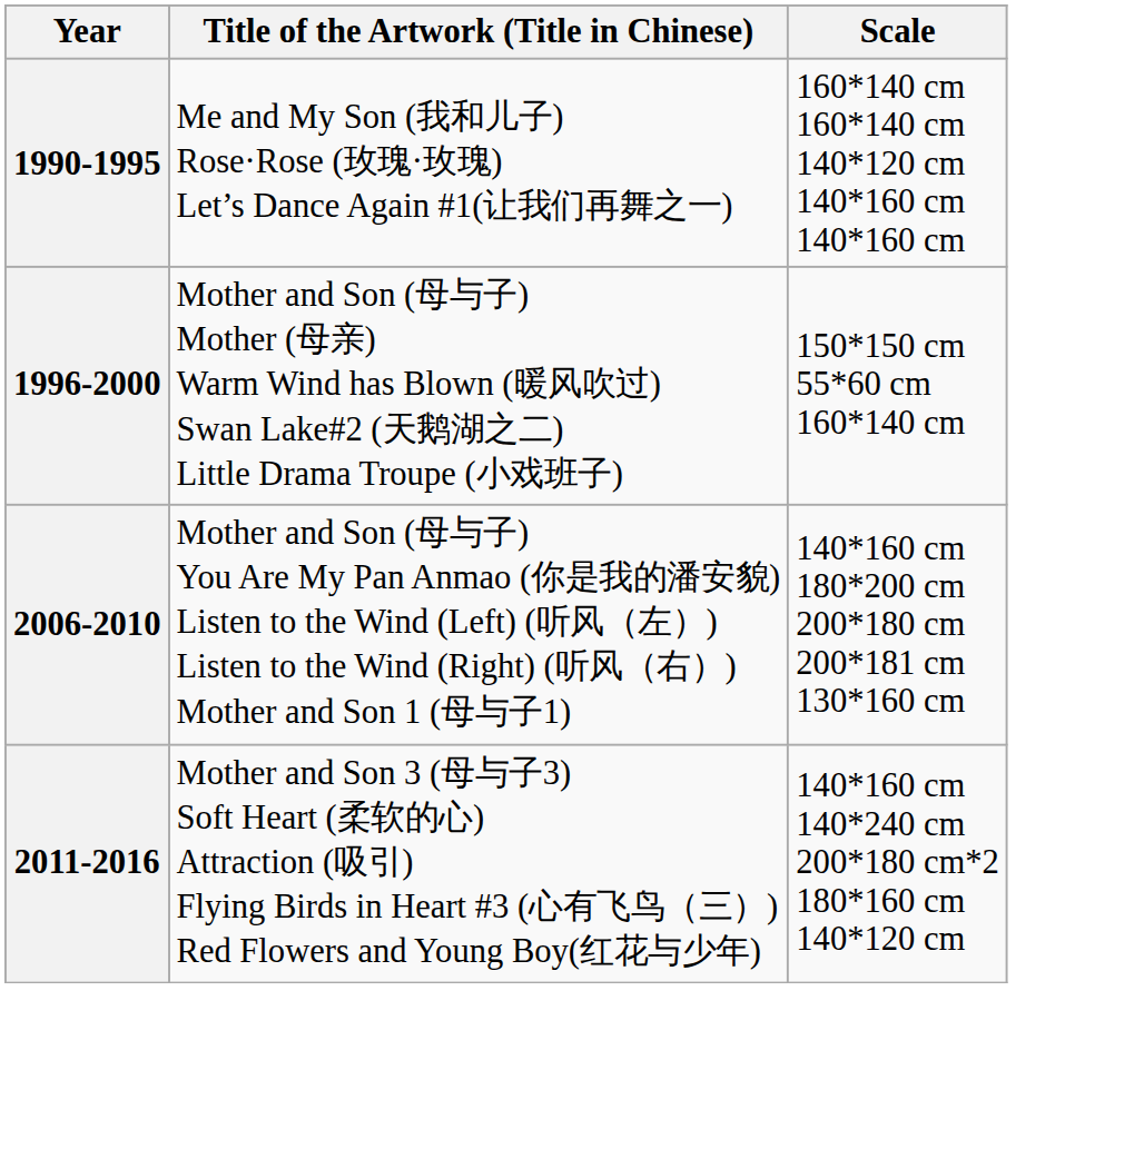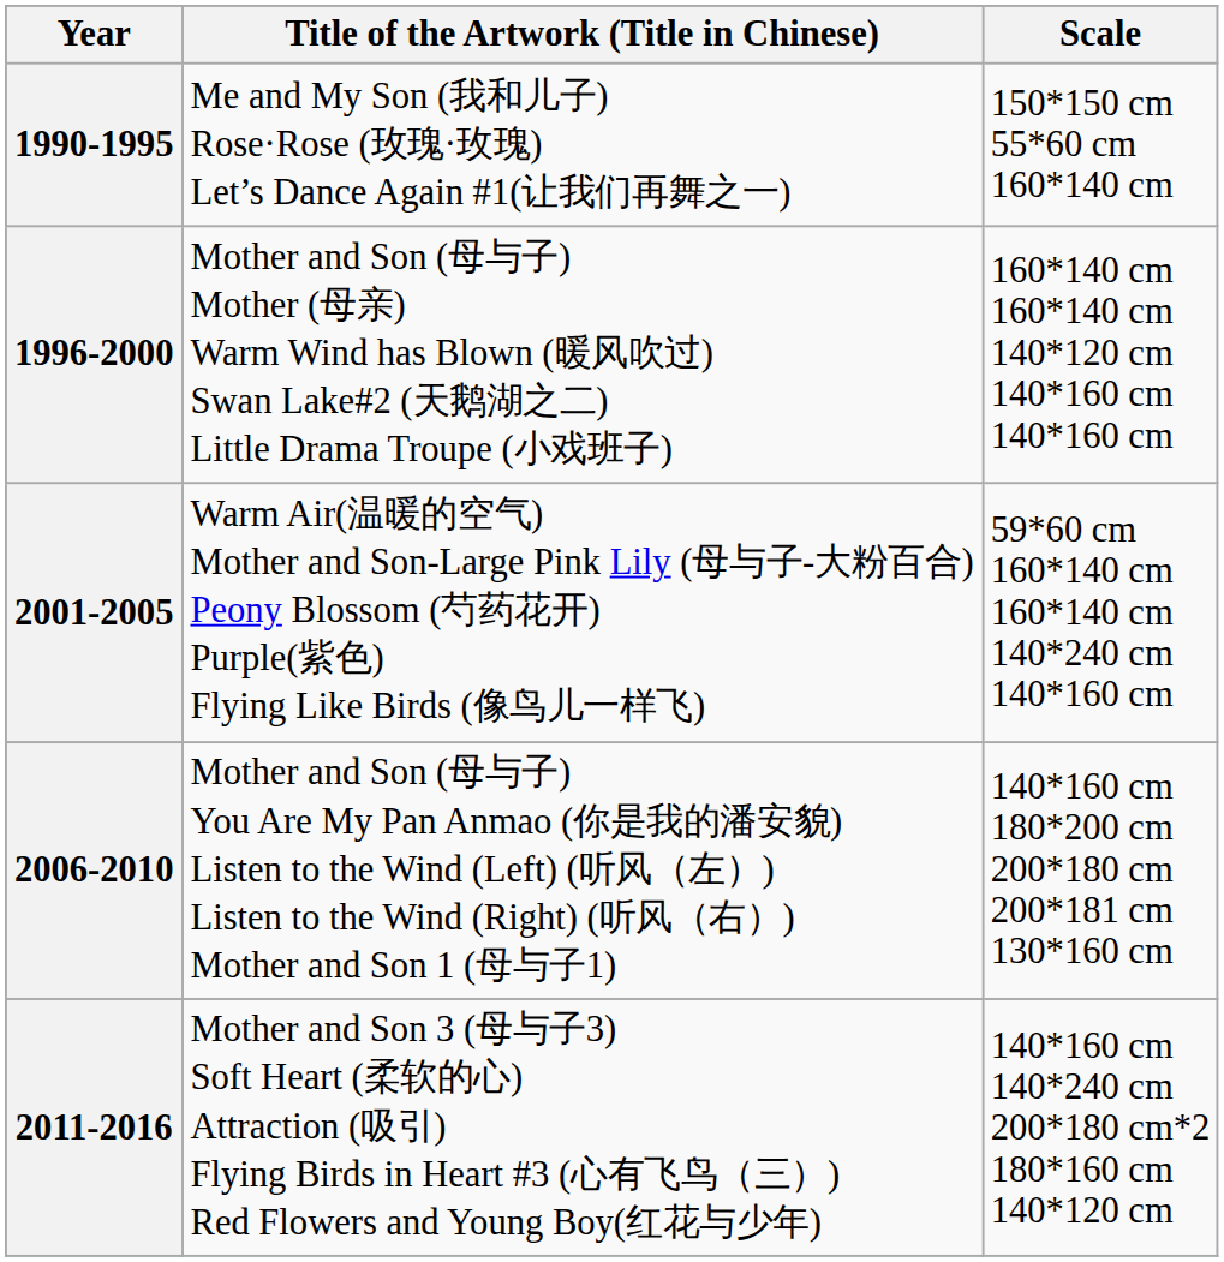 <table class="wikitable">
 <tr>
 <th>Year</th>
 <th>Title of the Artwork (Title in Chinese)</th>
 <th>Scale</th>
 </tr>
 <tr>
 <th>1990-1995</th>
 <td>Me and My Son (我和儿子)<br>Rose·Rose (玫瑰·玫瑰)<br>Let’s Dance Again #1(让我们再舞之一)</td>
-<td>160*140 cm<br>160*140 cm<br>140*120 cm<br>140*160 cm<br>140*160 cm</td>
+<td>150*150 cm<br>55*60 cm<br>160*140 cm</td>
 </tr>
 <tr>
 <th>1996-2000</th>
 <td>Mother and Son (母与子)<br>Mother (母亲)<br>Warm Wind has Blown (暖风吹过)<br>Swan Lake#2 (天鹅湖之二)<br>Little Drama Troupe (小戏班子)</td>
-<td>150*150 cm<br>55*60 cm<br>160*140 cm</td>
+<td>160*140 cm<br>160*140 cm<br>140*120 cm<br>140*160 cm<br>140*160 cm</td>
+</tr>
+<tr>
+<th>2001-2005</th>
+<td>Warm Air(温暖的空气)<br>Mother and Son-Large Pink <a href='#'>Lily</a> (母与子-大粉百合)<br><a href='#'>Peony</a> Blossom (芍药花开)<br>Purple(紫色)<br>Flying Like Birds (像鸟儿一样飞)</td>
+<td>59*60 cm<br>160*140 cm<br>160*140 cm<br>140*240 cm<br>140*160 cm</td>
 </tr>
 <tr>
 <th>2006-2010</th>
 <td>Mother and Son (母与子)<br>You Are My Pan Anmao (你是我的潘安貌)<br>Listen to the Wind (Left) (听风（左）)<br>Listen to the Wind (Right) (听风（右）)<br>Mother and Son 1 (母与子1)</td>
 <td>140*160 cm<br>180*200 cm<br>200*180 cm<br>200*181 cm<br>130*160 cm</td>
 </tr>
 <tr>
 <th>2011-2016</th>
 <td>Mother and Son 3 (母与子3)<br>Soft Heart (柔软的心)<br>Attraction (吸引)<br>Flying Birds in Heart #3 (心有飞鸟（三）)<br>Red Flowers and Young Boy(红花与少年)</td>
 <td>140*160 cm<br>140*240 cm<br>200*180 cm*2<br>180*160 cm<br>140*120 cm</td>
 </tr>
 </table>
